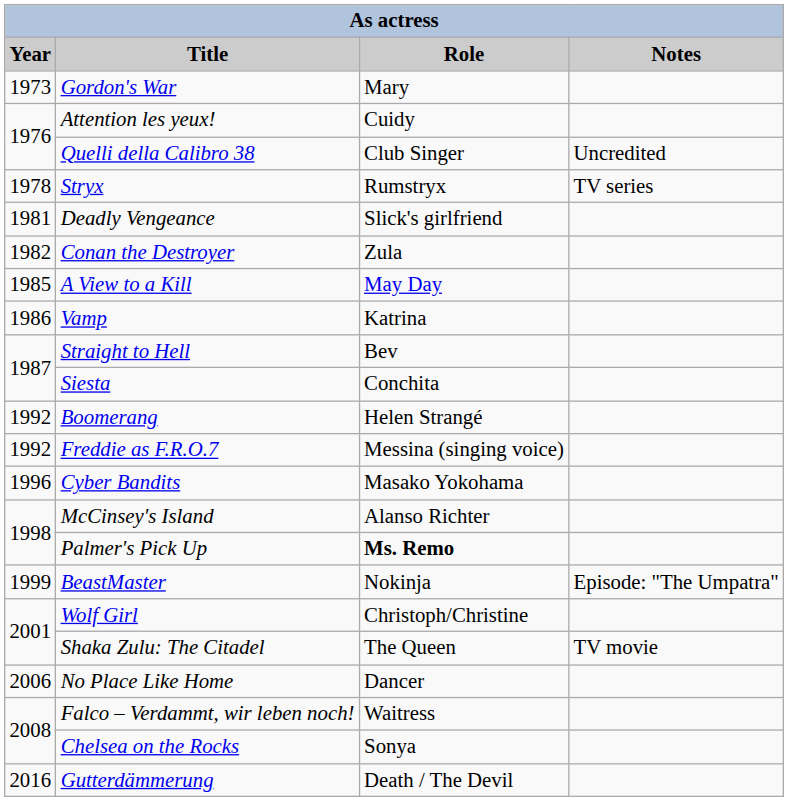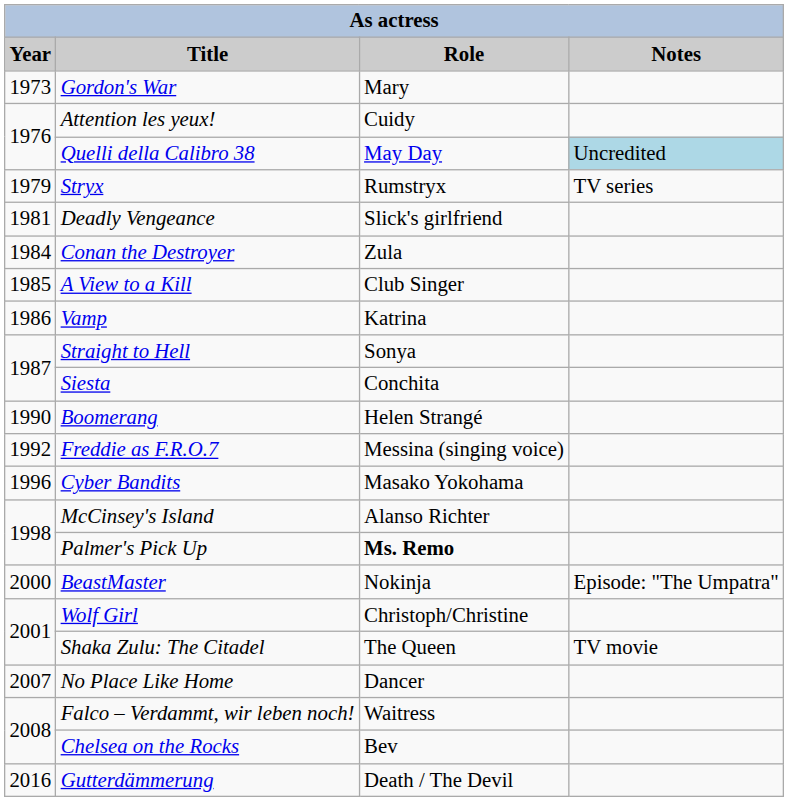 <table class="wikitable">
 <tr>
 <th colspan="5" style="background:#B0C4DE;">As actress</th>
 </tr>
 <tr>
 <th style="background:#ccc;">Year</th>
 <th style="background:#ccc;">Title</th>
 <th style="background:#ccc;">Role</th>
 <th style="background:#ccc;">Notes</th>
 </tr>
 <tr>
 <td>1973</td>
 <td><em><a href='#'>Gordon's War</a></em></td>
 <td>Mary</td>
 <td></td>
 </tr>
 <tr>
 <td rowspan=2>1976</td>
 <td><em>Attention les yeux!</em></td>
 <td>Cuidy</td>
 <td></td>
 </tr>
 <tr>
 <td><em><a href='#'>Quelli della Calibro 38</a></em></td>
-<td>Club Singer</td>
-<td>Uncredited</td>
+<td><a href='#'>May Day</a></td>
+<td style="background: lightblue;">Uncredited</td>
 </tr>
 <tr>
-<td>1978</td>
+<td>1979</td>
 <td><em><a href='#'>Stryx</a></em></td>
 <td>Rumstryx</td>
 <td>TV series</td>
 </tr>
 <tr>
 <td>1981</td>
 <td><em>Deadly Vengeance</em></td>
 <td>Slick's girlfriend</td>
 <td></td>
 </tr>
 <tr>
-<td>1982</td>
+<td>1984</td>
 <td><em><a href='#'>Conan the Destroyer</a></em></td>
 <td>Zula</td>
 <td></td>
 </tr>
 <tr>
 <td>1985</td>
 <td><em><a href='#'>A View to a Kill</a></em></td>
-<td><a href='#'>May Day</a></td>
+<td>Club Singer</td>
 <td></td>
 </tr>
 <tr>
 <td>1986</td>
 <td><em><a href='#'>Vamp</a></em></td>
 <td>Katrina</td>
 <td></td>
 </tr>
 <tr>
 <td rowspan="2">1987</td>
 <td><em><a href='#'>Straight to Hell</a></em></td>
-<td>Bev</td>
+<td>Sonya</td>
 <td></td>
 </tr>
 <tr>
 <td><em><a href='#'>Siesta</a></em></td>
 <td>Conchita</td>
 <td></td>
 </tr>
 <tr>
-<td>1992</td>
+<td>1990</td>
 <td><em><a href='#'>Boomerang</a></em></td>
 <td>Helen Strangé</td>
 <td></td>
 </tr>
 <tr>
 <td>1992</td>
 <td><em><a href='#'>Freddie as F.R.O.7</a></em></td>
 <td>Messina (singing voice)</td>
 <td></td>
 </tr>
 <tr>
 <td>1996</td>
 <td><em><a href='#'>Cyber Bandits</a></em></td>
 <td>Masako Yokohama</td>
 <td></td>
 </tr>
 <tr>
 <td rowspan="2">1998</td>
 <td><em>McCinsey's Island</em></td>
 <td>Alanso Richter</td>
 <td></td>
 </tr>
 <tr>
 <td><em>Palmer's Pick Up</em></td>
 <td><strong>Ms. Remo</strong></td>
 <td></td>
 </tr>
 <tr>
-<td>1999</td>
+<td>2000</td>
 <td><em><a href='#'>BeastMaster</a></em></td>
 <td>Nokinja</td>
 <td>Episode: "The Umpatra"</td>
 </tr>
 <tr>
 <td rowspan="2">2001</td>
 <td><em><a href='#'>Wolf Girl</a></em></td>
 <td>Christoph/Christine</td>
 <td></td>
 </tr>
 <tr>
 <td><em>Shaka Zulu: The Citadel</em></td>
 <td>The Queen</td>
 <td>TV movie</td>
 </tr>
 <tr>
-<td>2006</td>
+<td>2007</td>
 <td><em>No Place Like Home</em></td>
 <td>Dancer</td>
 <td></td>
 </tr>
 <tr>
 <td rowspan="2">2008</td>
 <td><em>Falco – Verdammt, wir leben noch!</em></td>
 <td>Waitress</td>
 <td></td>
 </tr>
 <tr>
 <td><em><a href='#'>Chelsea on the Rocks</a></em></td>
-<td>Sonya</td>
+<td>Bev</td>
 <td></td>
 </tr>
 <tr>
 <td>2016</td>
 <td><em><a href='#'>Gutterdämmerung</a></em></td>
 <td>Death / The Devil</td>
 <td></td>
 </tr>
 </table>
